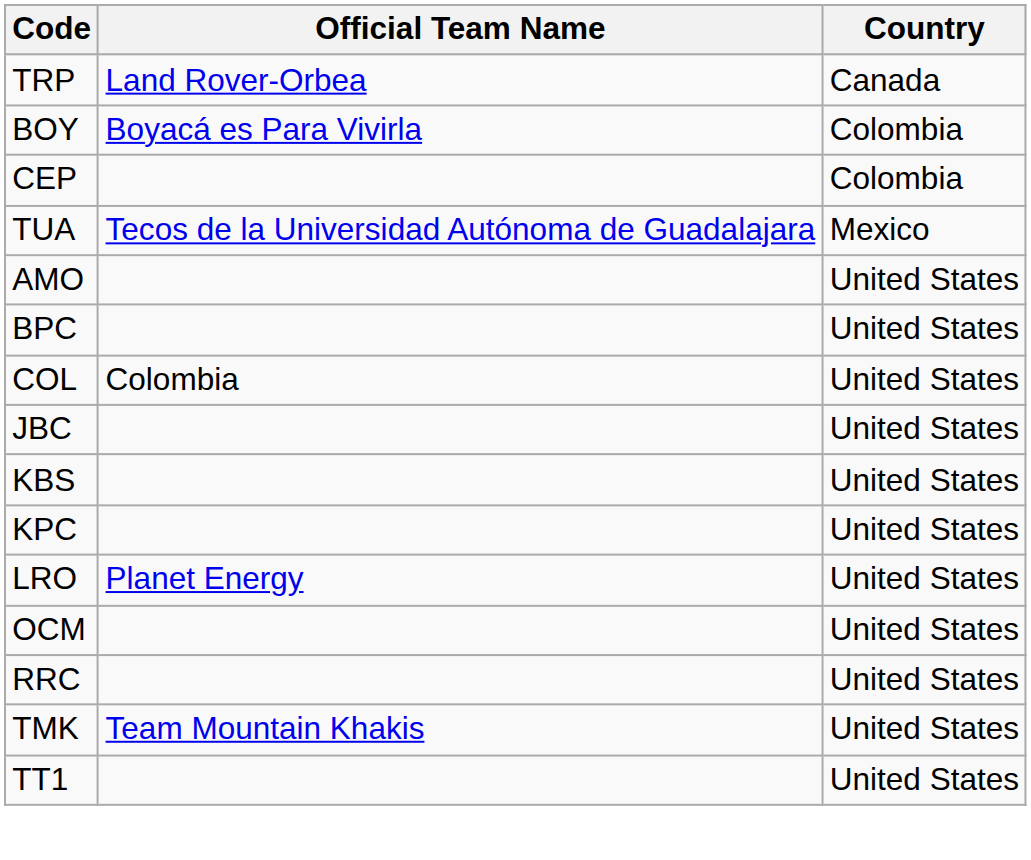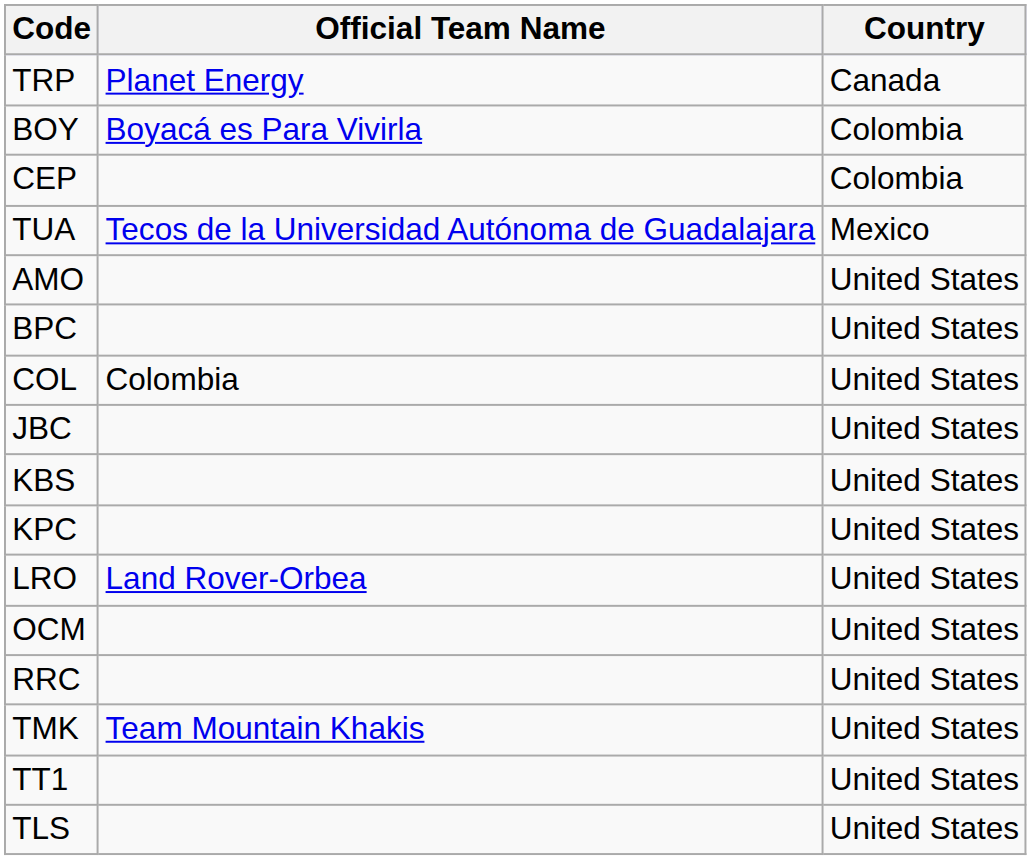 <table class="wikitable">
 <tr style="background:#ccccff;">
 <th>Code</th>
 <th>Official Team Name</th>
 <th>Country</th>
 </tr>
 <tr>
 <td>TRP</td>
-<td><a href='#'>Land Rover-Orbea</a></td>
+<td><a href='#'>Planet Energy</a></td>
 <td>Canada</td>
 </tr>
 <tr>
 <td>BOY</td>
 <td><a href='#'>Boyacá es Para Vivirla</a></td>
 <td>Colombia</td>
 </tr>
 <tr>
 <td>CEP</td>
 <td></td>
 <td>Colombia</td>
 </tr>
 <tr>
 <td>TUA</td>
 <td><a href='#'>Tecos de la Universidad Autónoma de Guadalajara</a></td>
 <td>Mexico</td>
 </tr>
 <tr>
 <td>AMO</td>
 <td></td>
 <td>United States</td>
 </tr>
 <tr>
 <td>BPC</td>
 <td></td>
 <td>United States</td>
 </tr>
 <tr>
 <td>COL</td>
 <td>Colombia</td>
 <td>United States</td>
 </tr>
 <tr>
 <td>JBC</td>
 <td></td>
 <td>United States</td>
 </tr>
 <tr>
 <td>KBS</td>
 <td></td>
 <td>United States</td>
 </tr>
 <tr>
 <td>KPC</td>
 <td></td>
 <td>United States</td>
 </tr>
 <tr>
 <td>LRO</td>
-<td><a href='#'>Planet Energy</a></td>
+<td><a href='#'>Land Rover-Orbea</a></td>
 <td>United States</td>
 </tr>
 <tr>
 <td>OCM</td>
 <td></td>
 <td>United States</td>
 </tr>
 <tr>
 <td>RRC</td>
 <td></td>
 <td>United States</td>
 </tr>
 <tr>
 <td>TMK</td>
 <td><a href='#'>Team Mountain Khakis</a></td>
 <td>United States</td>
 </tr>
 <tr>
 <td>TT1</td>
 <td></td>
 <td>United States</td>
 </tr>
+<tr>
+<td>TLS</td>
+<td></td>
+<td>United States</td>
+</tr>
 </table>
